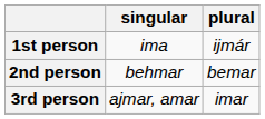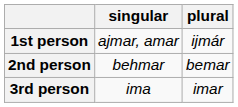 <table class="wikitable" style="text-align: center">
 <tr>
 <th></th>
 <th>singular</th>
 <th>plural</th>
 </tr>
 <tr>
 <th>1st person</th>
-<td><em>ima</em></td>
+<td><em>ajmar, amar</em></td>
 <td><em>ijmár</em></td>
 </tr>
 <tr>
 <th>2nd person</th>
 <td><em>behmar</em></td>
 <td><em>bemar</em></td>
 </tr>
 <tr>
 <th>3rd person</th>
-<td><em>ajmar, amar</em></td>
+<td><em>ima</em></td>
 <td><em>imar</em></td>
 </tr>
 </table>
